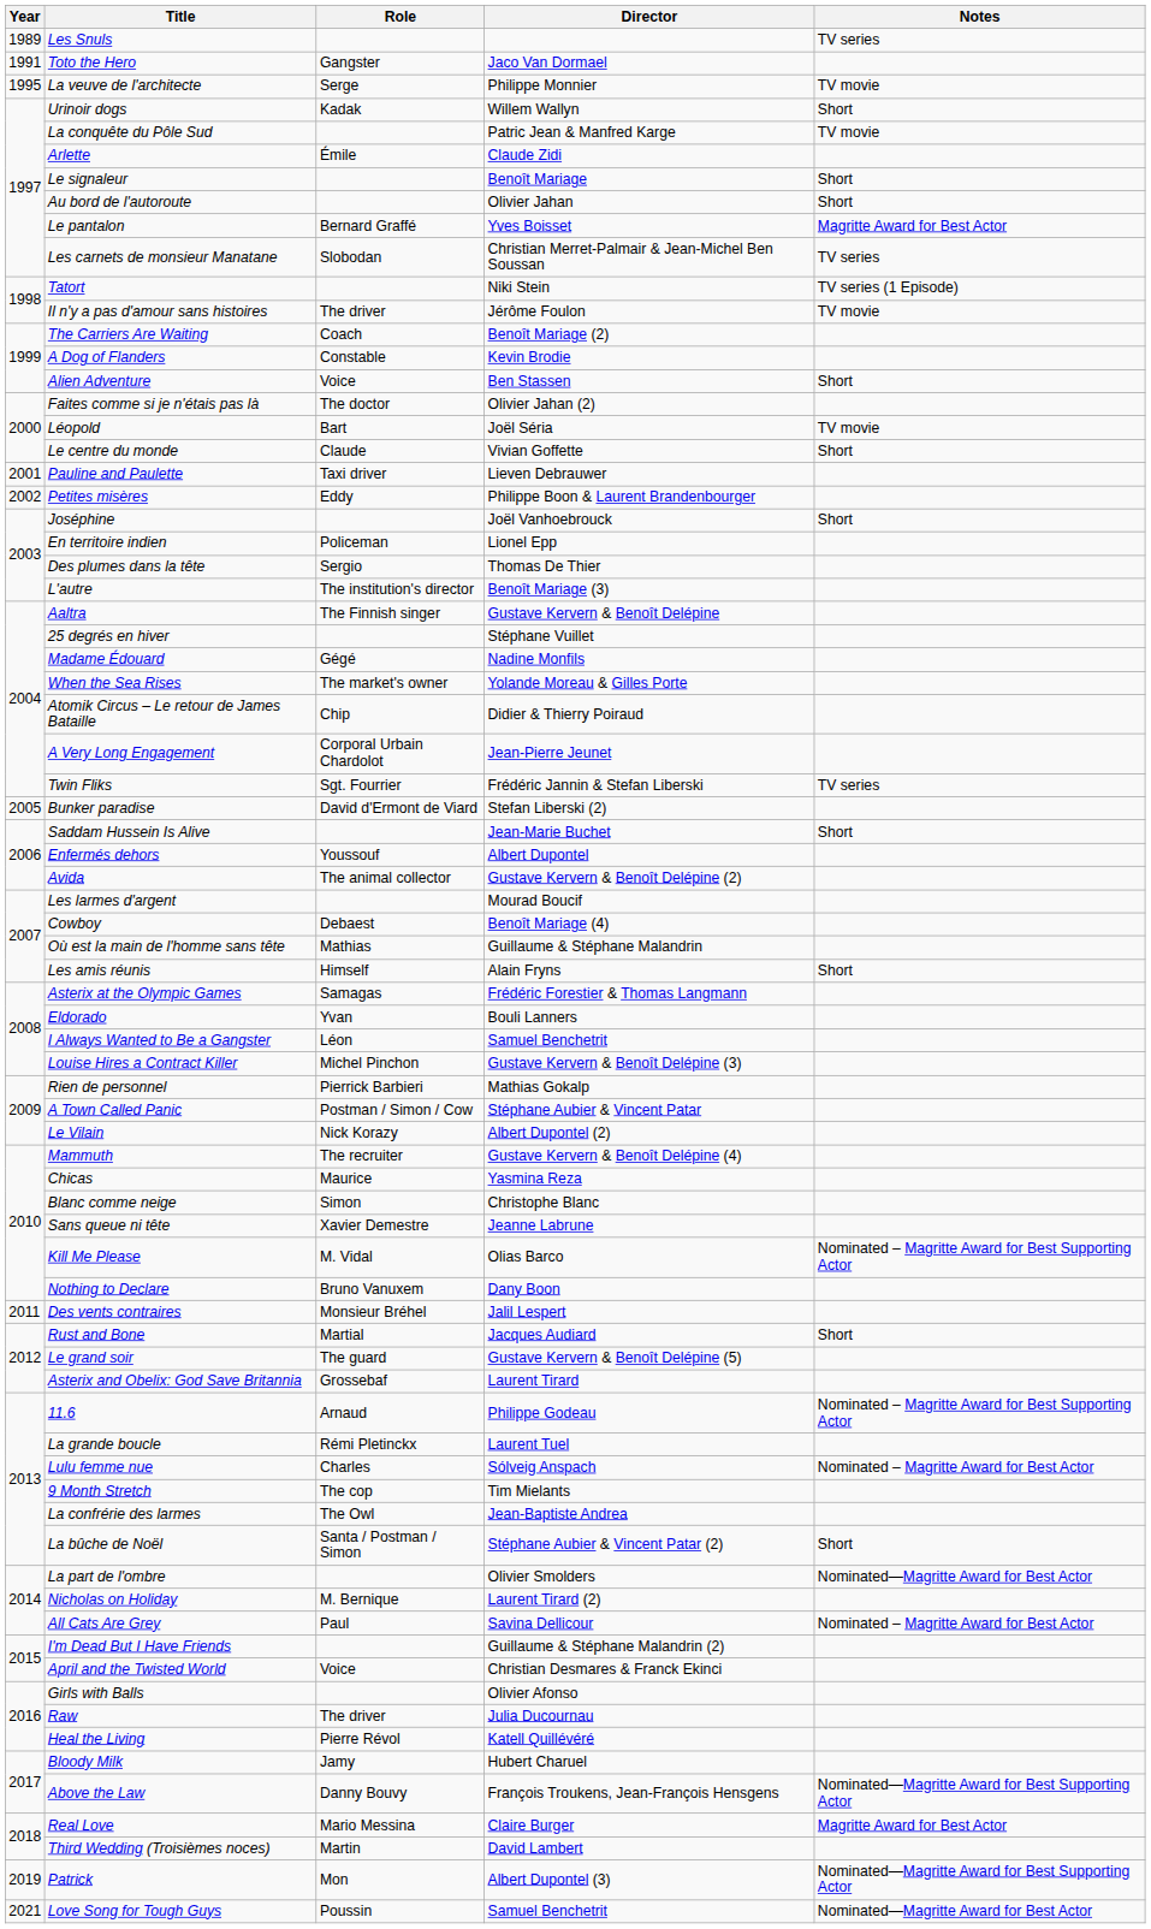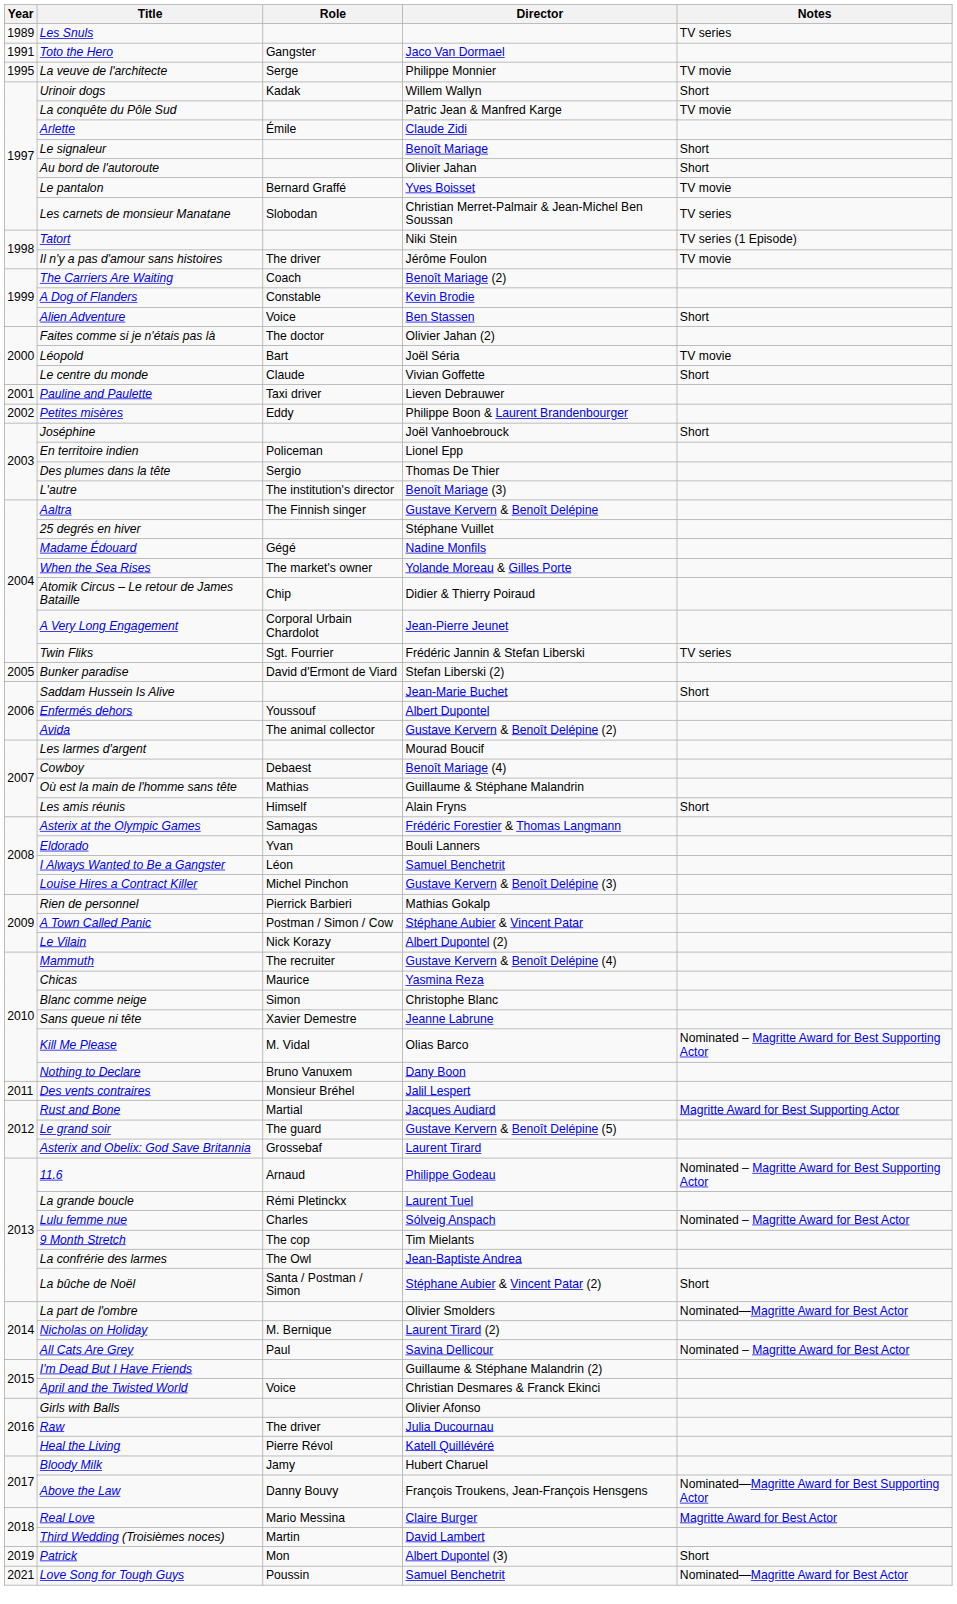 <table class="wikitable sortable">
 <tr>
 <th>Year</th>
 <th>Title</th>
 <th>Role</th>
 <th>Director</th>
 <th class="unsortable">Notes</th>
 </tr>
 <tr>
 <td rowspan=1>1989</td>
 <td><em><a href='#'>Les Snuls</a></em></td>
 <td></td>
 <td></td>
 <td>TV series</td>
 </tr>
 <tr>
 <td rowspan=1>1991</td>
 <td><em><a href='#'>Toto the Hero</a></em></td>
 <td>Gangster</td>
 <td><a href='#'>Jaco Van Dormael</a></td>
 <td></td>
 </tr>
 <tr>
 <td rowspan=1>1995</td>
 <td><em>La veuve de l'architecte</em></td>
 <td>Serge</td>
 <td>Philippe Monnier</td>
 <td>TV movie</td>
 </tr>
 <tr>
 <td rowspan=7>1997</td>
 <td><em>Urinoir dogs</em></td>
 <td>Kadak</td>
 <td>Willem Wallyn</td>
 <td>Short</td>
 </tr>
 <tr>
 <td><em>La conquête du Pôle Sud</em></td>
 <td></td>
 <td>Patric Jean & Manfred Karge</td>
 <td>TV movie</td>
 </tr>
 <tr>
 <td><em><a href='#'>Arlette</a></em></td>
 <td>Émile</td>
 <td><a href='#'>Claude Zidi</a></td>
 <td></td>
 </tr>
 <tr>
 <td><em>Le signaleur</em></td>
 <td></td>
 <td><a href='#'>Benoît Mariage</a></td>
 <td>Short</td>
 </tr>
 <tr>
 <td><em>Au bord de l'autoroute</em></td>
 <td></td>
 <td>Olivier Jahan</td>
 <td>Short</td>
 </tr>
 <tr>
 <td><em>Le pantalon</em></td>
 <td>Bernard Graffé</td>
 <td><a href='#'>Yves Boisset</a></td>
-<td><a href='#'>Magritte Award for Best Actor</a></td>
+<td>TV movie</td>
 </tr>
 <tr>
 <td><em>Les carnets de monsieur Manatane</em></td>
 <td>Slobodan</td>
 <td>Christian Merret-Palmair & Jean-Michel Ben Soussan</td>
 <td>TV series</td>
 </tr>
 <tr>
 <td rowspan=2>1998</td>
 <td><em><a href='#'>Tatort</a></em></td>
 <td></td>
 <td>Niki Stein</td>
 <td>TV series (1 Episode)</td>
 </tr>
 <tr>
 <td><em>Il n'y a pas d'amour sans histoires</em></td>
 <td>The driver</td>
 <td>Jérôme Foulon</td>
 <td>TV movie</td>
 </tr>
 <tr>
 <td rowspan=3>1999</td>
 <td><em><a href='#'>The Carriers Are Waiting</a></em></td>
 <td>Coach</td>
 <td><a href='#'>Benoît Mariage</a> (2)</td>
 <td></td>
 </tr>
 <tr>
 <td><em><a href='#'>A Dog of Flanders</a></em></td>
 <td>Constable</td>
 <td><a href='#'>Kevin Brodie</a></td>
 <td></td>
 </tr>
 <tr>
 <td><em><a href='#'>Alien Adventure</a></em></td>
 <td>Voice</td>
 <td><a href='#'>Ben Stassen</a></td>
 <td>Short</td>
 </tr>
 <tr>
 <td rowspan=3>2000</td>
 <td><em>Faites comme si je n'étais pas là</em></td>
 <td>The doctor</td>
 <td>Olivier Jahan (2)</td>
 <td></td>
 </tr>
 <tr>
 <td><em>Léopold</em></td>
 <td>Bart</td>
 <td>Joël Séria</td>
 <td>TV movie</td>
 </tr>
 <tr>
 <td><em>Le centre du monde</em></td>
 <td>Claude</td>
 <td>Vivian Goffette</td>
 <td>Short</td>
 </tr>
 <tr>
 <td rowspan=1>2001</td>
 <td><em><a href='#'>Pauline and Paulette</a></em></td>
 <td>Taxi driver</td>
 <td>Lieven Debrauwer</td>
 <td></td>
 </tr>
 <tr>
 <td rowspan=1>2002</td>
 <td><em><a href='#'>Petites misères</a></em></td>
 <td>Eddy</td>
 <td>Philippe Boon & <a href='#'>Laurent Brandenbourger</a></td>
 <td></td>
 </tr>
 <tr>
 <td rowspan=4>2003</td>
 <td><em>Joséphine</em></td>
 <td></td>
 <td>Joël Vanhoebrouck</td>
 <td>Short</td>
 </tr>
 <tr>
 <td><em>En territoire indien</em></td>
 <td>Policeman</td>
 <td>Lionel Epp</td>
 <td></td>
 </tr>
 <tr>
 <td><em>Des plumes dans la tête</em></td>
 <td>Sergio</td>
 <td>Thomas De Thier</td>
 <td></td>
 </tr>
 <tr>
 <td><em>L'autre</em></td>
 <td>The institution's director</td>
 <td><a href='#'>Benoît Mariage</a> (3)</td>
 <td></td>
 </tr>
 <tr>
 <td rowspan=7>2004</td>
 <td><em><a href='#'>Aaltra</a></em></td>
 <td>The Finnish singer</td>
 <td><a href='#'>Gustave Kervern</a> & <a href='#'>Benoît Delépine</a></td>
 <td></td>
 </tr>
 <tr>
 <td><em>25 degrés en hiver</em></td>
 <td></td>
 <td>Stéphane Vuillet</td>
 <td></td>
 </tr>
 <tr>
 <td><em><a href='#'>Madame Édouard</a></em></td>
 <td>Gégé</td>
 <td><a href='#'>Nadine Monfils</a></td>
 <td></td>
 </tr>
 <tr>
 <td><em><a href='#'>When the Sea Rises</a></em></td>
 <td>The market's owner</td>
 <td><a href='#'>Yolande Moreau</a> & <a href='#'>Gilles Porte</a></td>
 <td></td>
 </tr>
 <tr>
 <td><em>Atomik Circus – Le retour de James Bataille</em></td>
 <td>Chip</td>
 <td>Didier & Thierry Poiraud</td>
 <td></td>
 </tr>
 <tr>
 <td><em><a href='#'>A Very Long Engagement</a></em></td>
 <td>Corporal Urbain Chardolot</td>
 <td><a href='#'>Jean-Pierre Jeunet</a></td>
 <td></td>
 </tr>
 <tr>
 <td><em>Twin Fliks</em></td>
 <td>Sgt. Fourrier</td>
 <td>Frédéric Jannin & Stefan Liberski</td>
 <td>TV series</td>
 </tr>
 <tr>
 <td rowspan=1>2005</td>
 <td><em>Bunker paradise</em></td>
 <td>David d'Ermont de Viard</td>
 <td>Stefan Liberski (2)</td>
 <td></td>
 </tr>
 <tr>
 <td rowspan=3>2006</td>
 <td><em>Saddam Hussein Is Alive</em></td>
 <td></td>
 <td><a href='#'>Jean-Marie Buchet</a></td>
 <td>Short</td>
 </tr>
 <tr>
 <td><em><a href='#'>Enfermés dehors</a></em></td>
 <td>Youssouf</td>
 <td><a href='#'>Albert Dupontel</a></td>
 <td></td>
 </tr>
 <tr>
 <td><em><a href='#'>Avida</a></em></td>
 <td>The animal collector</td>
 <td><a href='#'>Gustave Kervern</a> & <a href='#'>Benoît Delépine</a> (2)</td>
 <td></td>
 </tr>
 <tr>
 <td rowspan=4>2007</td>
 <td><em>Les larmes d'argent</em></td>
 <td></td>
 <td>Mourad Boucif</td>
 <td></td>
 </tr>
 <tr>
 <td><em>Cowboy</em></td>
 <td>Debaest</td>
 <td><a href='#'>Benoît Mariage</a> (4)</td>
 <td></td>
 </tr>
 <tr>
 <td><em>Où est la main de l'homme sans tête</em></td>
 <td>Mathias</td>
 <td>Guillaume & Stéphane Malandrin</td>
 <td></td>
 </tr>
 <tr>
 <td><em>Les amis réunis</em></td>
 <td>Himself</td>
 <td>Alain Fryns</td>
 <td>Short</td>
 </tr>
 <tr>
 <td rowspan=4>2008</td>
 <td><em><a href='#'>Asterix at the Olympic Games</a></em></td>
 <td>Samagas</td>
 <td><a href='#'>Frédéric Forestier</a> & <a href='#'>Thomas Langmann</a></td>
 <td></td>
 </tr>
 <tr>
 <td><em><a href='#'>Eldorado</a></em></td>
 <td>Yvan</td>
 <td>Bouli Lanners</td>
 <td></td>
 </tr>
 <tr>
 <td><em><a href='#'>I Always Wanted to Be a Gangster</a></em></td>
 <td>Léon</td>
 <td><a href='#'>Samuel Benchetrit</a></td>
 <td></td>
 </tr>
 <tr>
 <td><em><a href='#'>Louise Hires a Contract Killer</a></em></td>
 <td>Michel Pinchon</td>
 <td><a href='#'>Gustave Kervern</a> & <a href='#'>Benoît Delépine</a> (3)</td>
 <td></td>
 </tr>
 <tr>
 <td rowspan=3>2009</td>
 <td><em>Rien de personnel</em></td>
 <td>Pierrick Barbieri</td>
 <td>Mathias Gokalp</td>
 <td></td>
 </tr>
 <tr>
 <td><em><a href='#'>A Town Called Panic</a></em></td>
 <td>Postman / Simon / Cow</td>
 <td><a href='#'>Stéphane Aubier</a> & <a href='#'>Vincent Patar</a></td>
 <td></td>
 </tr>
 <tr>
 <td><em><a href='#'>Le Vilain</a></em></td>
 <td>Nick Korazy</td>
 <td><a href='#'>Albert Dupontel</a> (2)</td>
 <td></td>
 </tr>
 <tr>
 <td rowspan=6>2010</td>
 <td><em><a href='#'>Mammuth</a></em></td>
 <td>The recruiter</td>
 <td><a href='#'>Gustave Kervern</a> & <a href='#'>Benoît Delépine</a> (4)</td>
 <td></td>
 </tr>
 <tr>
 <td><em>Chicas</em></td>
 <td>Maurice</td>
 <td><a href='#'>Yasmina Reza</a></td>
 <td></td>
 </tr>
 <tr>
 <td><em>Blanc comme neige</em></td>
 <td>Simon</td>
 <td>Christophe Blanc</td>
 <td></td>
 </tr>
 <tr>
 <td><em>Sans queue ni tête</em></td>
 <td>Xavier Demestre</td>
 <td><a href='#'>Jeanne Labrune</a></td>
 <td></td>
 </tr>
 <tr>
 <td><em><a href='#'>Kill Me Please</a></em></td>
 <td>M. Vidal</td>
 <td>Olias Barco</td>
 <td>Nominated – <a href='#'>Magritte Award for Best Supporting Actor</a></td>
 </tr>
 <tr>
 <td><em><a href='#'>Nothing to Declare</a></em></td>
 <td>Bruno Vanuxem</td>
 <td><a href='#'>Dany Boon</a></td>
 <td></td>
 </tr>
 <tr>
 <td rowspan=1>2011</td>
 <td><em><a href='#'>Des vents contraires</a></em></td>
 <td>Monsieur Bréhel</td>
 <td><a href='#'>Jalil Lespert</a></td>
 <td></td>
 </tr>
 <tr>
 <td rowspan=3>2012</td>
 <td><em><a href='#'>Rust and Bone</a></em></td>
 <td>Martial</td>
 <td><a href='#'>Jacques Audiard</a></td>
-<td>Short</td>
+<td><a href='#'>Magritte Award for Best Supporting Actor</a></td>
 </tr>
 <tr>
 <td><em><a href='#'>Le grand soir</a></em></td>
 <td>The guard</td>
 <td><a href='#'>Gustave Kervern</a> & <a href='#'>Benoît Delépine</a> (5)</td>
 <td></td>
 </tr>
 <tr>
 <td><em><a href='#'>Asterix and Obelix: God Save Britannia</a></em></td>
 <td>Grossebaf</td>
 <td><a href='#'>Laurent Tirard</a></td>
 <td></td>
 </tr>
 <tr>
 <td rowspan=6>2013</td>
 <td><em><a href='#'>11.6</a></em></td>
 <td>Arnaud</td>
 <td><a href='#'>Philippe Godeau</a></td>
 <td>Nominated – <a href='#'>Magritte Award for Best Supporting Actor</a></td>
 </tr>
 <tr>
 <td><em>La grande boucle</em></td>
 <td>Rémi Pletinckx</td>
 <td><a href='#'>Laurent Tuel</a></td>
 <td></td>
 </tr>
 <tr>
 <td><em><a href='#'>Lulu femme nue</a></em></td>
 <td>Charles</td>
 <td><a href='#'>Sólveig Anspach</a></td>
 <td>Nominated – <a href='#'>Magritte Award for Best Actor</a></td>
 </tr>
 <tr>
 <td><em><a href='#'>9 Month Stretch</a></em></td>
 <td>The cop</td>
 <td>Tim Mielants</td>
 <td></td>
 </tr>
 <tr>
 <td><em>La confrérie des larmes</em></td>
 <td>The Owl</td>
 <td><a href='#'>Jean-Baptiste Andrea</a></td>
 <td></td>
 </tr>
 <tr>
 <td><em>La bûche de Noël</em></td>
 <td>Santa / Postman / Simon</td>
 <td><a href='#'>Stéphane Aubier</a> & <a href='#'>Vincent Patar</a> (2)</td>
 <td>Short</td>
 </tr>
 <tr>
 <td rowspan=3>2014</td>
 <td><em>La part de l'ombre</em></td>
 <td></td>
 <td>Olivier Smolders</td>
 <td>Nominated—<a href='#'>Magritte Award for Best Actor</a></td>
 </tr>
 <tr>
 <td><em><a href='#'>Nicholas on Holiday</a></em></td>
 <td>M. Bernique</td>
 <td><a href='#'>Laurent Tirard</a> (2)</td>
 <td></td>
 </tr>
 <tr>
 <td><em><a href='#'>All Cats Are Grey</a></em></td>
 <td>Paul</td>
 <td><a href='#'>Savina Dellicour</a></td>
 <td>Nominated – <a href='#'>Magritte Award for Best Actor</a></td>
 </tr>
 <tr>
 <td rowspan=2>2015</td>
 <td><em><a href='#'>I'm Dead But I Have Friends</a></em></td>
 <td></td>
 <td>Guillaume & Stéphane Malandrin (2)</td>
 <td></td>
 </tr>
 <tr>
 <td><em><a href='#'>April and the Twisted World</a></em></td>
 <td>Voice</td>
 <td>Christian Desmares & Franck Ekinci</td>
 <td></td>
 </tr>
 <tr>
 <td rowspan=3>2016</td>
 <td><em>Girls with Balls</em></td>
 <td></td>
 <td>Olivier Afonso</td>
 <td></td>
 </tr>
 <tr>
 <td><em><a href='#'>Raw</a></em></td>
 <td>The driver</td>
 <td><a href='#'>Julia Ducournau</a></td>
 <td></td>
 </tr>
 <tr>
 <td><em><a href='#'>Heal the Living</a></em></td>
 <td>Pierre Révol</td>
 <td><a href='#'>Katell Quillévéré</a></td>
 <td></td>
 </tr>
 <tr>
 <td rowspan=2>2017</td>
 <td><em><a href='#'>Bloody Milk</a></em></td>
 <td>Jamy</td>
 <td>Hubert Charuel</td>
 <td></td>
 </tr>
 <tr>
 <td><em><a href='#'>Above the Law</a></em></td>
 <td>Danny Bouvy</td>
 <td>François Troukens, Jean-François Hensgens</td>
 <td>Nominated—<a href='#'>Magritte Award for Best Supporting Actor</a></td>
 </tr>
 <tr>
 <td rowspan=2>2018</td>
 <td><em><a href='#'>Real Love</a></em></td>
 <td>Mario Messina</td>
 <td><a href='#'>Claire Burger</a></td>
 <td><a href='#'>Magritte Award for Best Actor</a></td>
 </tr>
 <tr>
 <td><em><a href='#'>Third Wedding</a> (Troisièmes noces)</em></td>
 <td>Martin</td>
 <td><a href='#'>David Lambert</a></td>
 <td></td>
 </tr>
 <tr>
 <td>2019</td>
 <td><em><a href='#'>Patrick</a></em></td>
 <td>Mon</td>
 <td><a href='#'>Albert Dupontel</a> (3)</td>
-<td>Nominated—<a href='#'>Magritte Award for Best Supporting Actor</a></td>
+<td>Short</td>
 </tr>
 <tr>
 <td>2021</td>
 <td><em><a href='#'>Love Song for Tough Guys</a></em></td>
 <td>Poussin</td>
 <td><a href='#'>Samuel Benchetrit</a></td>
 <td>Nominated—<a href='#'>Magritte Award for Best Actor</a></td>
 </tr>
 </table>
